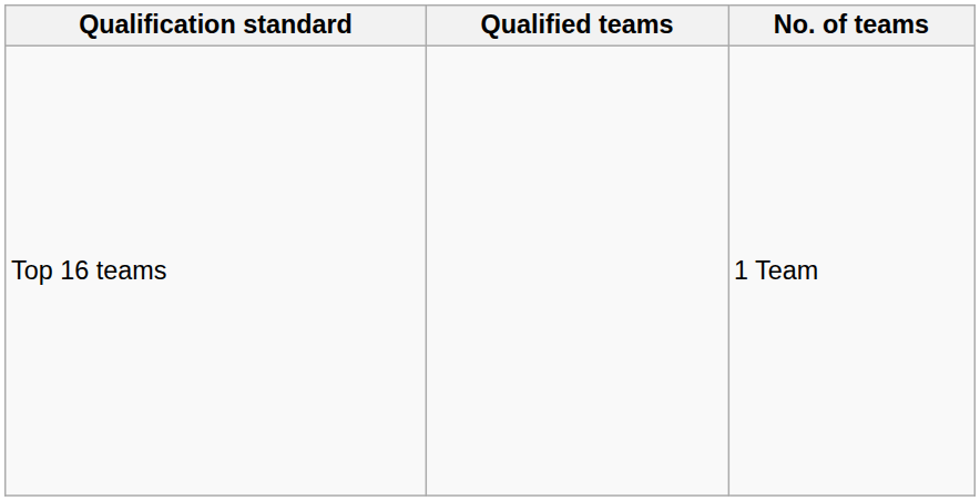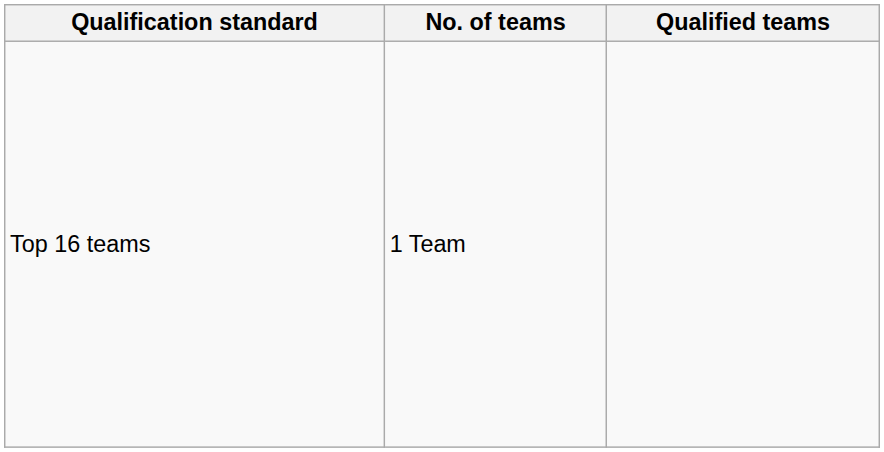 <table class="wikitable"  style="text-align:left; width:600px;">
 <tr>
 <th>Qualification standard</th>
+<th>No. of teams</th>
 <th>Qualified teams</th>
-<th>No. of teams</th>
 </tr>
 <tr>
 <td>Top 16 teams</td>
+<td>1 Team</td>
 <td><br><br><br><br><br><br><br><br><br> <br><br> <br><br><br><br></td>
-<td>1 Team</td>
 </tr>
 </table>
